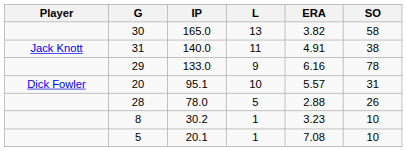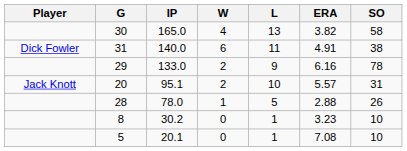 <table class="wikitable sortable">
 <tr>
 <th bgcolor="#DDDDFF" width="16%">Player</th>
 <th bgcolor="#DDDDFF" width="9%">G</th>
 <th bgcolor="#DDDDFF" width="9%">IP</th>
+<th bgcolor="#DDDDFF" width="9%">W</th>
 <th bgcolor="#DDDDFF" width="9%">L</th>
 <th bgcolor="#DDDDFF" width="9%">ERA</th>
 <th bgcolor="#DDDDFF" width="9%">SO</th>
 </tr>
 <tr align="center">
 <td></td>
 <td>30</td>
 <td>165.0</td>
+<td>4</td>
 <td>13</td>
 <td>3.82</td>
 <td>58</td>
 </tr>
 <tr align="center">
-<td><a href='#'>Jack Knott</a></td>
+<td><a href='#'>Dick Fowler</a></td>
 <td>31</td>
 <td>140.0</td>
+<td>6</td>
 <td>11</td>
 <td>4.91</td>
 <td>38</td>
 </tr>
 <tr align=center>
 <td></td>
 <td>29</td>
 <td>133.0</td>
+<td>2</td>
 <td>9</td>
 <td>6.16</td>
 <td>78</td>
 </tr>
 <tr align="center">
-<td><a href='#'>Dick Fowler</a></td>
+<td><a href='#'>Jack Knott</a></td>
 <td>20</td>
 <td>95.1</td>
+<td>2</td>
 <td>10</td>
 <td>5.57</td>
 <td>31</td>
 </tr>
 <tr align=center>
 <td></td>
 <td>28</td>
 <td>78.0</td>
+<td>1</td>
 <td>5</td>
 <td>2.88</td>
 <td>26</td>
 </tr>
 <tr align="center">
 <td></td>
 <td>8</td>
 <td>30.2</td>
+<td>0</td>
 <td>1</td>
 <td>3.23</td>
 <td>10</td>
 </tr>
 <tr align="center">
 <td></td>
 <td>5</td>
 <td>20.1</td>
+<td>0</td>
 <td>1</td>
 <td>7.08</td>
 <td>10</td>
 </tr>
 </table>
